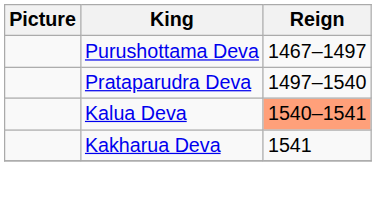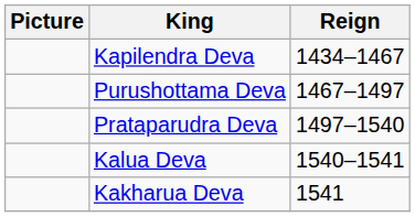 <table class="wikitable">
 <tr>
 <th>Picture</th>
 <th>King</th>
 <th>Reign</th>
+</tr>
+<tr>
+<td></td>
+<td><a href='#'>Kapilendra Deva</a></td>
+<td>1434–1467</td>
 </tr>
 <tr>
 <td></td>
 <td><a href='#'>Purushottama Deva</a></td>
 <td>1467–1497</td>
 </tr>
 <tr>
 <td></td>
 <td><a href='#'>Prataparudra Deva</a></td>
 <td>1497–1540</td>
 </tr>
 <tr>
 <td></td>
 <td><a href='#'>Kalua Deva</a></td>
-<td style="background: lightsalmon;">1540–1541</td>
+<td>1540–1541</td>
 </tr>
 <tr>
 <td></td>
 <td><a href='#'>Kakharua Deva</a></td>
 <td>1541</td>
 </tr>
 <tr>
 </tr>
 </table>
